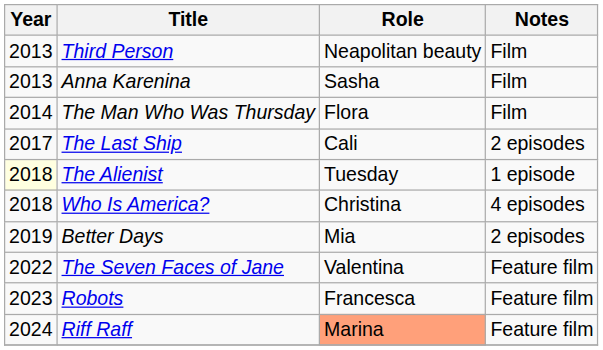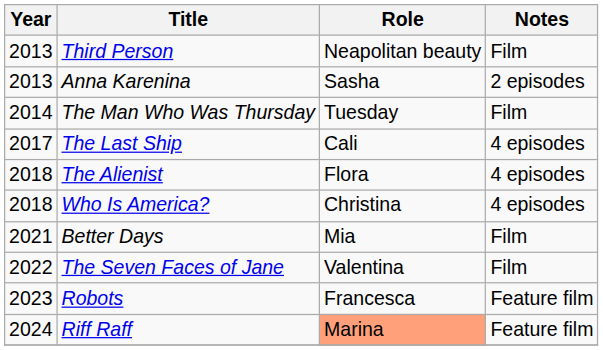 <table class="wikitable sortable">
 <tr>
 <th>Year</th>
 <th>Title</th>
 <th>Role</th>
 <th class="unsortable">Notes</th>
 </tr>
 <tr>
 <td>2013</td>
 <td><em><a href='#'>Third Person</a></em></td>
 <td>Neapolitan beauty</td>
 <td>Film</td>
 </tr>
 <tr>
 <td>2013</td>
 <td><em>Anna Karenina</em></td>
 <td>Sasha</td>
-<td>Film</td>
+<td>2 episodes</td>
 </tr>
 <tr>
 <td>2014</td>
 <td><em>The Man Who Was Thursday</em></td>
-<td>Flora</td>
+<td>Tuesday</td>
 <td>Film</td>
 </tr>
 <tr>
 <td>2017</td>
 <td><em><a href='#'>The Last Ship</a></em></td>
 <td>Cali</td>
-<td>2 episodes</td>
+<td>4 episodes</td>
 </tr>
 <tr>
-<td style="background: lightyellow;">2018</td>
+<td>2018</td>
 <td><em><a href='#'> The Alienist</a></em></td>
-<td>Tuesday</td>
-<td>1 episode</td>
+<td>Flora</td>
+<td>4 episodes</td>
 </tr>
 <tr>
 <td>2018</td>
 <td><em><a href='#'>Who Is America?</a></em></td>
 <td>Christina</td>
 <td>4 episodes</td>
 </tr>
 <tr>
-<td>2019</td>
+<td>2021</td>
 <td><em>Better Days</em></td>
 <td>Mia</td>
-<td>2 episodes</td>
+<td>Film</td>
 </tr>
 <tr>
 <td>2022</td>
 <td><em><a href='#'>The Seven Faces of Jane</a></em></td>
 <td>Valentina</td>
-<td>Feature film</td>
+<td>Film</td>
 </tr>
 <tr>
 <td>2023</td>
 <td><em><a href='#'>Robots</a></em></td>
 <td>Francesca</td>
 <td>Feature film</td>
 </tr>
 <tr>
 <td>2024</td>
 <td><em><a href='#'>Riff Raff</a></em></td>
 <td style="background: lightsalmon;">Marina</td>
 <td>Feature film</td>
 </tr>
 <tr>
 </tr>
 </table>
